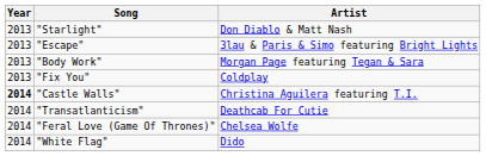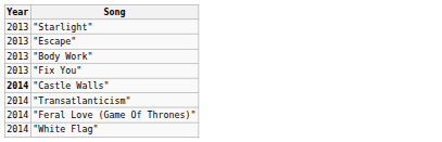 <table class="wikitable">
 <tr>
 <th>Year</th>
 <th>Song</th>
-<th>Artist</th>
 </tr>
 <tr>
 <td>2013</td>
 <td>"Starlight"</td>
-<td><a href='#'>Don Diablo</a> & Matt Nash </td>
 </tr>
 <tr>
 <td>2013</td>
 <td>"Escape"</td>
-<td><a href='#'>3lau</a> & <a href='#'>Paris & Simo</a> featuring <a href='#'>Bright Lights</a></td>
 </tr>
 <tr>
 <td>2013</td>
 <td>"Body Work"</td>
-<td><a href='#'>Morgan Page</a> featuring <a href='#'>Tegan & Sara</a></td>
 </tr>
 <tr>
 <td>2013</td>
 <td>"Fix You"</td>
-<td><a href='#'>Coldplay</a>  </td>
 </tr>
 <tr>
 <td><strong>2014</strong></td>
 <td>"Castle Walls"</td>
-<td><a href='#'>Christina Aguilera</a> featuring <a href='#'>T.I.</a></td>
 </tr>
 <tr>
 <td>2014</td>
 <td>"Transatlanticism"</td>
-<td><a href='#'>Deathcab For Cutie</a></td>
 </tr>
 <tr>
 <td>2014</td>
 <td>"Feral Love (Game Of Thrones)"</td>
-<td><a href='#'>Chelsea Wolfe</a>  </td>
 </tr>
 <tr>
 <td>2014</td>
 <td>"White Flag"</td>
-<td><a href='#'>Dido</a></td>
 </tr>
 </table>
